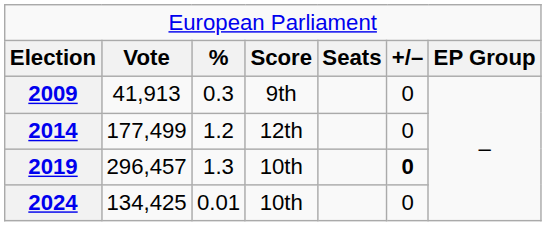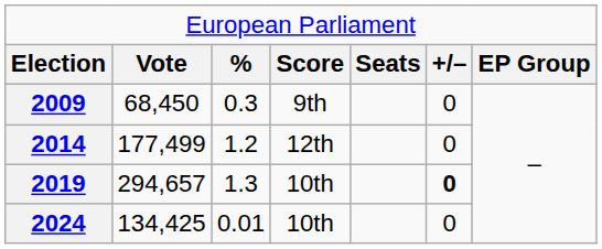 <table class="wikitable" style="font-size:97%; text-align:center;">
 <tr>
 <td colspan="7"><a href='#'>European Parliament</a></td>
 </tr>
 <tr>
 <th>Election</th>
 <th>Vote</th>
 <th>%</th>
 <th>Score</th>
 <th>Seats</th>
 <th>+/–</th>
 <th>EP Group</th>
 </tr>
 <tr>
 <th><a href='#'>2009</a></th>
-<td>41,913</td>
+<td>68,450</td>
 <td>0.3</td>
 <td>9th</td>
 <td></td>
 <td>0</td>
 <td rowspan="4">–</td>
 </tr>
 <tr>
 <th><a href='#'>2014</a></th>
 <td>177,499</td>
 <td>1.2</td>
 <td>12th</td>
 <td></td>
 <td>0</td>
 </tr>
 <tr>
 <th><a href='#'>2019</a></th>
-<td>296,457</td>
+<td>294,657</td>
 <td>1.3</td>
 <td>10th</td>
 <td></td>
 <td><strong>0</strong></td>
 </tr>
 <tr>
 <th><a href='#'>2024</a></th>
 <td>134,425</td>
 <td>0.01</td>
 <td>10th</td>
 <td></td>
 <td>0</td>
 </tr>
 </table>
